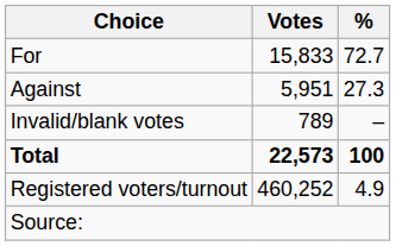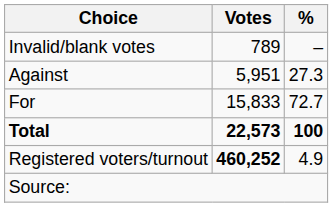 <table class=wikitable style=text-align:right>
 <tr>
 <th>Choice</th>
 <th>Votes</th>
 <th>%</th>
 </tr>
 <tr>
-<td align=left>For</td>
-<td>15,833</td>
-<td>72.7</td>
+<td align=left>Invalid/blank votes</td>
+<td>789</td>
+<td>–</td>
 </tr>
 <tr>
 <td align=left>Against</td>
 <td>5,951</td>
 <td>27.3</td>
 </tr>
 <tr>
-<td align=left>Invalid/blank votes</td>
-<td>789</td>
-<td>–</td>
+<td align=left>For</td>
+<td>15,833</td>
+<td>72.7</td>
 </tr>
 <tr>
 <td align=left><strong>Total</strong></td>
 <td><strong>22,573</strong></td>
 <td><strong>100</strong></td>
 </tr>
 <tr>
 <td align=left>Registered voters/turnout</td>
-<td>460,252</td>
+<td><strong>460,252</strong></td>
 <td>4.9</td>
 </tr>
 <tr>
 <td align=left colspan=3>Source: </td>
 </tr>
 </table>
